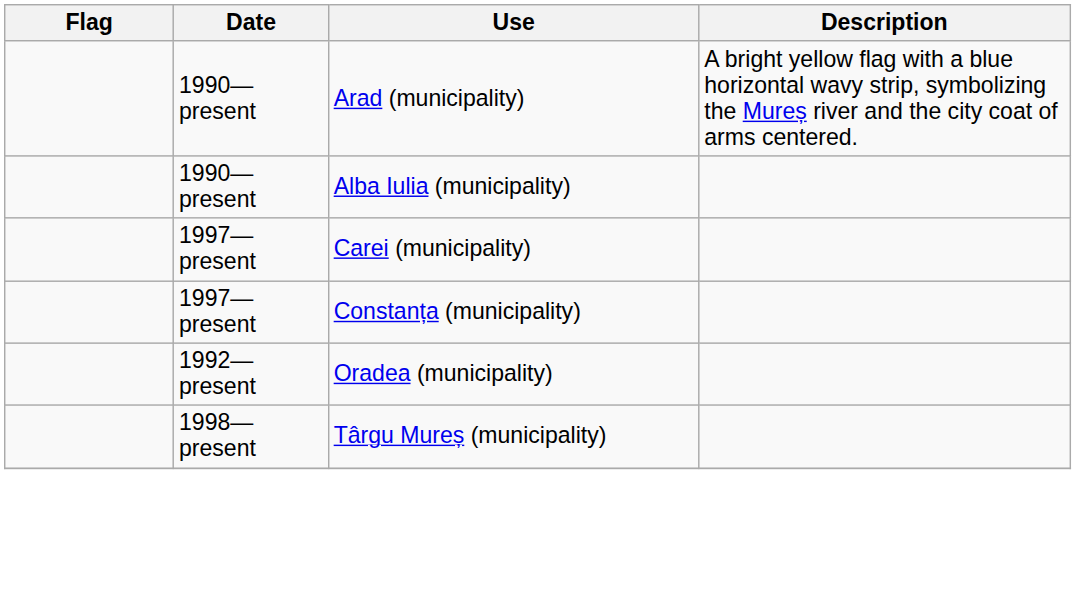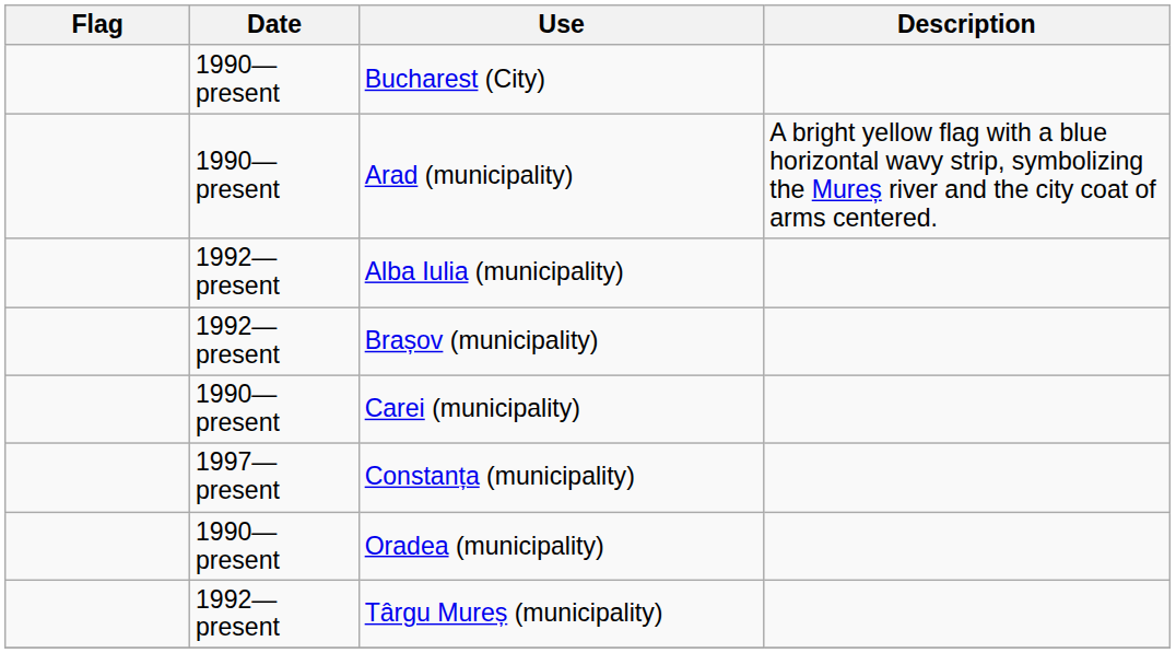 <table class="wikitable">
 <tr>
 <th width="110">Flag</th>
 <th width="100">Date</th>
 <th width="250">Use</th>
 <th width="250">Description</th>
 </tr>
 <tr>
 <td></td>
 <td>1990—present</td>
+<td><a href='#'>Bucharest</a> (City)</td>
+<td></td>
+</tr>
+<tr>
+<td></td>
+<td>1990—present</td>
 <td><a href='#'>Arad</a> (municipality)</td>
 <td>A bright yellow flag with a blue horizontal wavy strip, symbolizing the <a href='#'>Mureș</a> river and the city coat of arms centered.</td>
 </tr>
 <tr>
 <td></td>
-<td>1990—present</td>
+<td>1992—present</td>
 <td><a href='#'>Alba Iulia</a> (municipality)</td>
 <td></td>
 </tr>
 <tr>
 <td></td>
-<td>1997—present</td>
+<td>1992—present</td>
+<td><a href='#'>Brașov</a> (municipality)</td>
+<td></td>
+</tr>
+<tr>
+<td></td>
+<td>1990—present</td>
 <td><a href='#'>Carei</a> (municipality)</td>
 <td></td>
 </tr>
 <tr>
 <td></td>
 <td>1997—present</td>
 <td><a href='#'>Constanța</a> (municipality)</td>
 <td></td>
 </tr>
 <tr>
 <td></td>
-<td>1992—present</td>
+<td>1990—present</td>
 <td><a href='#'>Oradea</a> (municipality)</td>
 <td></td>
 </tr>
 <tr>
 <td></td>
-<td>1998—present</td>
+<td>1992—present</td>
 <td><a href='#'>Târgu Mureș</a> (municipality)</td>
 <td></td>
 </tr>
 <tr>
 </tr>
 </table>
